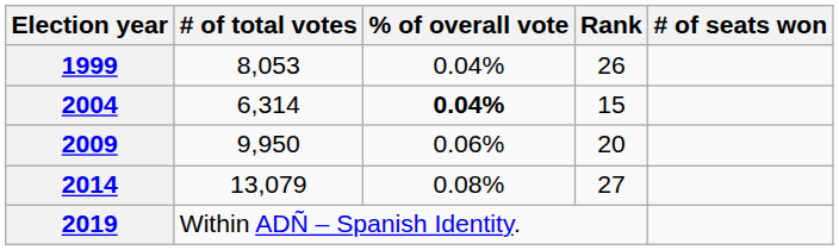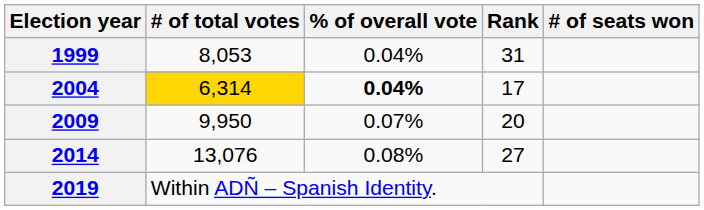 <table class="wikitable">
 <tr>
 <th>Election year</th>
 <th># of total votes</th>
 <th>% of overall vote</th>
 <th>Rank</th>
 <th># of seats won</th>
 </tr>
 <tr>
 <th><a href='#'>1999</a></th>
 <td style="text-align:center;">8,053 </td>
 <td style="text-align:center;">0.04% </td>
-<td style="text-align:center;">26 </td>
+<td style="text-align:center;">31 </td>
 <td style="text-align:center;"></td>
 </tr>
 <tr>
 <th><a href='#'>2004</a></th>
-<td style="text-align:center;">6,314 </td>
+<td style="background: gold; text-align:center;">6,314 </td>
 <td style="text-align:center;"><strong>0.04% </strong></td>
-<td style="text-align:center;">15 </td>
+<td style="text-align:center;">17 </td>
 <td style="text-align:center;"></td>
 </tr>
 <tr>
 <th><a href='#'>2009</a></th>
 <td style="text-align:center;">9,950 </td>
-<td style="text-align:center;">0.06% </td>
+<td style="text-align:center;">0.07% </td>
 <td style="text-align:center;">20 </td>
 <td style="text-align:center;"></td>
 </tr>
 <tr>
 <th><a href='#'>2014</a></th>
-<td style="text-align:center;">13,079 </td>
+<td style="text-align:center;">13,076 </td>
 <td style="text-align:center;">0.08% </td>
 <td style="text-align:center;">27 </td>
 <td style="text-align:center;"></td>
 </tr>
 <tr>
 <th><a href='#'>2019</a></th>
 <td colspan="3">Within <a href='#'>ADÑ – Spanish Identity</a>.</td>
 <td align=center></td>
 </tr>
 </table>
